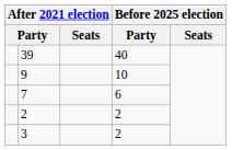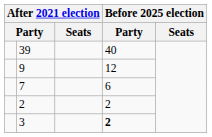 <table class="wikitable">
 <tr>
 <th colspan="3">After <a href='#'>2021 election</a></th>
 <th colspan="3">Before 2025 election</th>
 </tr>
 <tr>
 <th colspan="2">Party</th>
 <th>Seats</th>
 <th colspan="2">Party</th>
 <th>Seats</th>
 </tr>
 <tr>
 <td></td>
 <td>39</td>
 <td></td>
 <td>40</td>
 </tr>
 <tr>
 <td></td>
 <td>9</td>
 <td></td>
-<td>10</td>
+<td>12</td>
 </tr>
 <tr>
 <td></td>
 <td>7</td>
 <td></td>
 <td>6</td>
 </tr>
 <tr>
 <td></td>
 <td>2</td>
 <td></td>
 <td>2</td>
 </tr>
 <tr>
 <td></td>
 <td>3</td>
 <td></td>
-<td>2</td>
+<td><strong>2</strong></td>
 </tr>
 </table>
